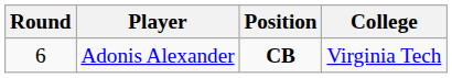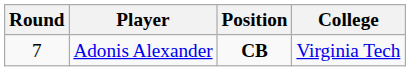 <table class="wikitable sortable sortable"  style="text-align:center;">
 <tr>
 <th>Round</th>
 <th>Player</th>
 <th>Position</th>
 <th>College</th>
 </tr>
 <tr>
-<td>6</td>
+<td>7</td>
 <td><a href='#'>Adonis Alexander</a></td>
 <td><strong>CB</strong></td>
 <td><a href='#'>Virginia Tech</a></td>
 </tr>
 </table>
